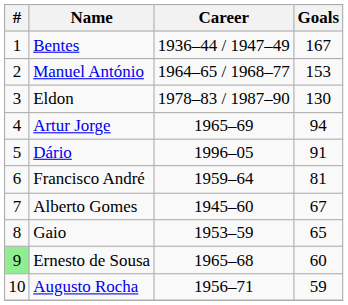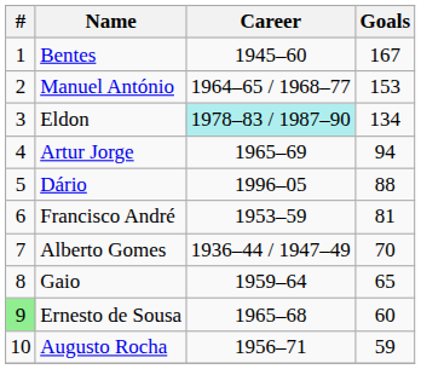 <table class="wikitable sortable" style="text-align: center;">
 <tr>
 <th>#</th>
 <th>Name</th>
 <th>Career</th>
 <th>Goals</th>
 </tr>
 <tr>
 <td>1</td>
 <td align="left"> <a href='#'>Bentes</a></td>
-<td>1936–44 / 1947–49</td>
+<td>1945–60</td>
 <td>167</td>
 </tr>
 <tr>
 <td>2</td>
 <td align="left"> <a href='#'>Manuel António</a></td>
 <td>1964–65 / 1968–77</td>
 <td>153</td>
 </tr>
 <tr>
 <td>3</td>
 <td align="left"> Eldon</td>
-<td>1978–83 / 1987–90</td>
-<td>130</td>
+<td style="background: paleturquoise;">1978–83 / 1987–90</td>
+<td>134</td>
 </tr>
 <tr>
 <td>4</td>
 <td align="left"> <a href='#'>Artur Jorge</a></td>
 <td>1965–69</td>
 <td>94</td>
 </tr>
 <tr>
 <td>5</td>
 <td align="left"> <a href='#'>Dário</a></td>
 <td>1996–05</td>
-<td>91</td>
+<td>88</td>
 </tr>
 <tr>
 <td>6</td>
 <td align="left"> Francisco André</td>
-<td>1959–64</td>
+<td>1953–59</td>
 <td>81</td>
 </tr>
 <tr>
 <td>7</td>
 <td align="left"> Alberto Gomes</td>
-<td>1945–60</td>
-<td>67</td>
+<td>1936–44 / 1947–49</td>
+<td>70</td>
 </tr>
 <tr>
 <td>8</td>
 <td align="left"> Gaio</td>
-<td>1953–59</td>
+<td>1959–64</td>
 <td>65</td>
 </tr>
 <tr>
 <td style="background: lightgreen;">9</td>
 <td align="left"> Ernesto de Sousa</td>
 <td>1965–68</td>
 <td>60</td>
 </tr>
 <tr>
 <td>10</td>
 <td align="left"> <a href='#'>Augusto Rocha</a></td>
 <td>1956–71</td>
 <td>59</td>
 </tr>
 <tr>
 </tr>
 </table>
